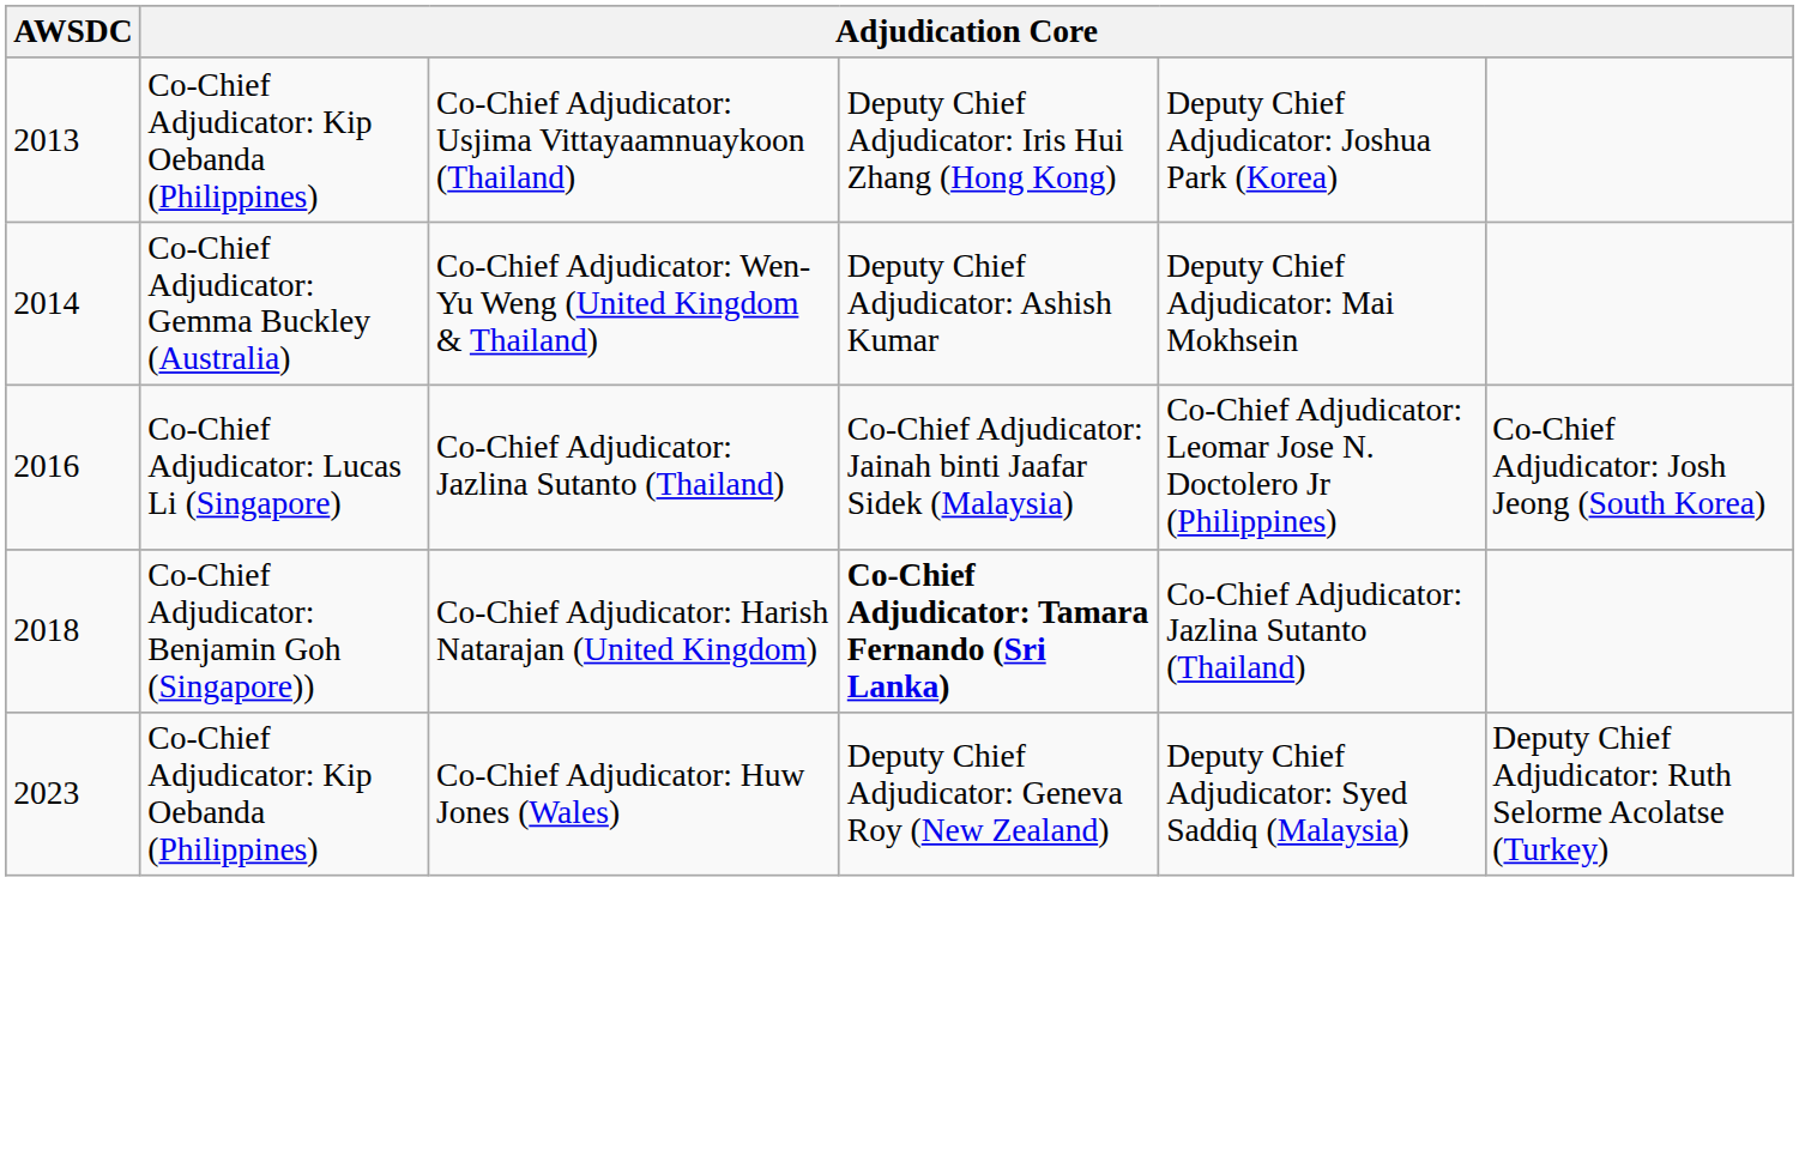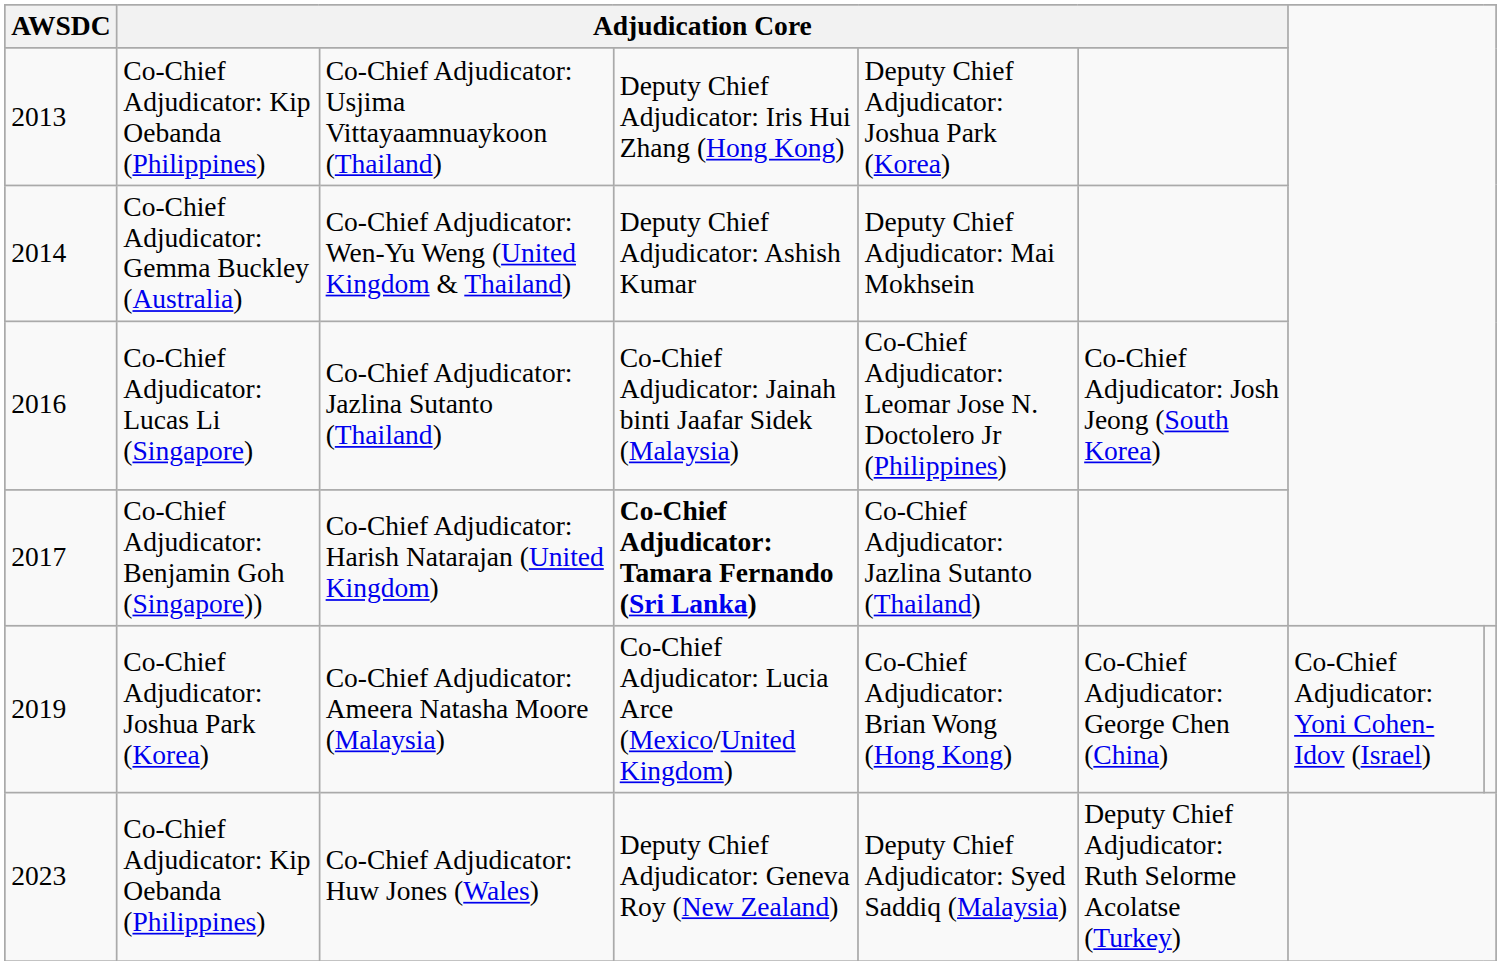 <table class="wikitable">
 <tr>
 <th>AWSDC</th>
 <th colspan=5>Adjudication Core</th>
 </tr>
 <tr>
 <td>2013</td>
 <td>Co-Chief Adjudicator: Kip Oebanda (<a href='#'>Philippines</a>)</td>
 <td>Co-Chief Adjudicator: Usjima Vittayaamnuaykoon (<a href='#'>Thailand</a>)</td>
 <td>Deputy Chief Adjudicator: Iris Hui Zhang (<a href='#'>Hong Kong</a>)</td>
 <td>Deputy Chief Adjudicator: Joshua Park (<a href='#'>Korea</a>)</td>
 <td></td>
 </tr>
 <tr>
 <td>2014</td>
 <td>Co-Chief Adjudicator: Gemma Buckley (<a href='#'>Australia</a>)</td>
 <td>Co-Chief Adjudicator: Wen-Yu Weng (<a href='#'>United Kingdom</a> & <a href='#'>Thailand</a>)</td>
 <td>Deputy Chief Adjudicator: Ashish Kumar</td>
 <td>Deputy Chief Adjudicator: Mai Mokhsein</td>
 <td></td>
 </tr>
 <tr>
 <td>2016</td>
 <td>Co-Chief Adjudicator: Lucas Li  (<a href='#'>Singapore</a>)</td>
 <td>Co-Chief Adjudicator: Jazlina Sutanto (<a href='#'>Thailand</a>)</td>
 <td>Co-Chief Adjudicator: Jainah binti Jaafar Sidek (<a href='#'>Malaysia</a>)</td>
 <td>Co-Chief Adjudicator: Leomar Jose N. Doctolero Jr (<a href='#'>Philippines</a>)</td>
 <td>Co-Chief Adjudicator: Josh Jeong (<a href='#'>South Korea</a>)</td>
 </tr>
 <tr>
-<td>2018</td>
+<td>2017</td>
 <td>Co-Chief Adjudicator: Benjamin Goh (<a href='#'>Singapore</a>))</td>
 <td>Co-Chief Adjudicator: Harish Natarajan (<a href='#'>United Kingdom</a>)</td>
 <td><strong>Co-Chief Adjudicator: Tamara Fernando (<a href='#'>Sri Lanka</a>)</strong></td>
 <td>Co-Chief Adjudicator: Jazlina Sutanto (<a href='#'>Thailand</a>)</td>
+<td></td>
+</tr>
+<tr>
+<td>2019</td>
+<td>Co-Chief Adjudicator: Joshua Park  (<a href='#'>Korea</a>)</td>
+<td>Co-Chief Adjudicator: Ameera Natasha Moore (<a href='#'>Malaysia</a>)</td>
+<td>Co-Chief Adjudicator: Lucia Arce (<a href='#'>Mexico</a>/<a href='#'>United Kingdom</a>)</td>
+<td>Co-Chief Adjudicator: Brian Wong (<a href='#'>Hong Kong</a>)</td>
+<td>Co-Chief Adjudicator: George Chen (<a href='#'>China</a>)</td>
+<td>Co-Chief Adjudicator: <a href='#'>Yoni Cohen-Idov</a> (<a href='#'>Israel</a>)</td>
 <td></td>
 </tr>
 <tr>
 <td>2023</td>
 <td>Co-Chief Adjudicator: Kip Oebanda  (<a href='#'>Philippines</a>)</td>
 <td>Co-Chief Adjudicator: Huw Jones (<a href='#'>Wales</a>)</td>
 <td>Deputy Chief Adjudicator: Geneva Roy (<a href='#'>New Zealand</a>)</td>
 <td>Deputy Chief Adjudicator: Syed Saddiq (<a href='#'>Malaysia</a>)</td>
 <td>Deputy Chief Adjudicator: Ruth Selorme Acolatse (<a href='#'>Turkey</a>)</td>
 </tr>
 </table>
